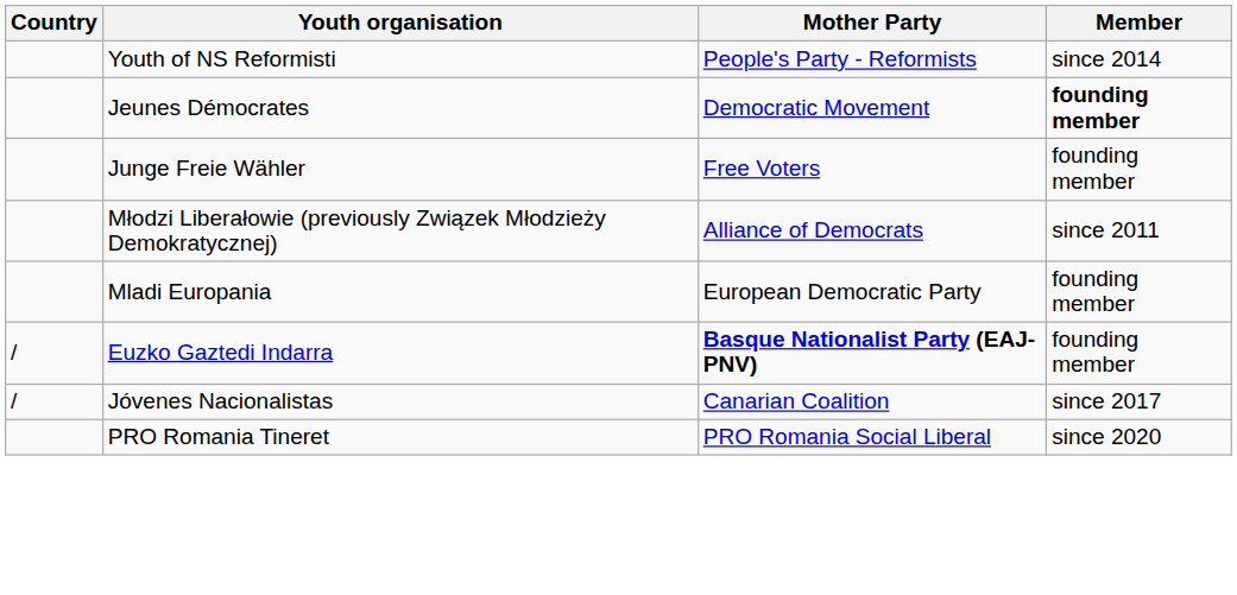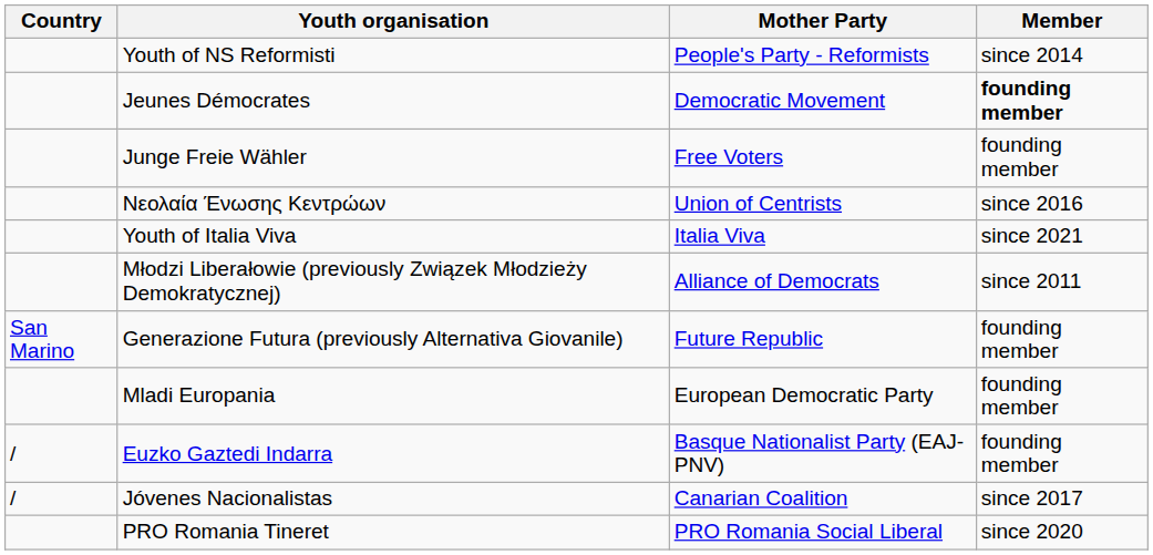 <table class="wikitable">
 <tr>
 <th>Country</th>
 <th>Youth organisation</th>
 <th>Mother Party</th>
 <th>Member</th>
 </tr>
 <tr>
 <td></td>
 <td>Youth of NS Reformisti</td>
 <td><a href='#'>People's Party - Reformists</a></td>
 <td>since 2014</td>
 </tr>
 <tr>
 <td></td>
 <td>Jeunes Démocrates</td>
 <td><a href='#'>Democratic Movement</a></td>
 <td><strong>founding member</strong></td>
 </tr>
 <tr>
 <td></td>
 <td>Junge Freie Wähler</td>
 <td><a href='#'>Free Voters</a></td>
 <td>founding member</td>
 </tr>
 <tr>
 <td></td>
+<td>Νεολαία Ένωσης Κεντρώων</td>
+<td><a href='#'>Union of Centrists</a></td>
+<td>since 2016</td>
+</tr>
+<tr>
+<td></td>
+<td>Youth of Italia Viva</td>
+<td><a href='#'>Italia Viva</a></td>
+<td>since 2021</td>
+</tr>
+<tr>
+<td></td>
 <td>Młodzi Liberałowie (previously Związek Młodzieży Demokratycznej)</td>
 <td><a href='#'>Alliance of Democrats</a></td>
 <td>since 2011</td>
+</tr>
+<tr>
+<td> <a href='#'>San Marino</a></td>
+<td>Generazione Futura (previously Alternativa Giovanile)</td>
+<td><a href='#'>Future Republic</a></td>
+<td>founding member</td>
 </tr>
 <tr>
 <td></td>
 <td>Mladi Europania</td>
 <td>European Democratic Party</td>
 <td>founding member</td>
 </tr>
 <tr>
 <td> / </td>
 <td><a href='#'>Euzko Gaztedi Indarra</a></td>
-<td><strong><a href='#'>Basque Nationalist Party</a> (EAJ-PNV)</strong></td>
+<td><a href='#'>Basque Nationalist Party</a> (EAJ-PNV)</td>
 <td>founding member</td>
 </tr>
 <tr>
 <td> / </td>
 <td>Jóvenes Nacionalistas</td>
 <td><a href='#'>Canarian Coalition</a></td>
 <td>since 2017</td>
 </tr>
 <tr>
 <td></td>
 <td>PRO Romania Tineret</td>
 <td><a href='#'>PRO Romania Social Liberal</a></td>
 <td>since 2020</td>
 </tr>
 </table>
